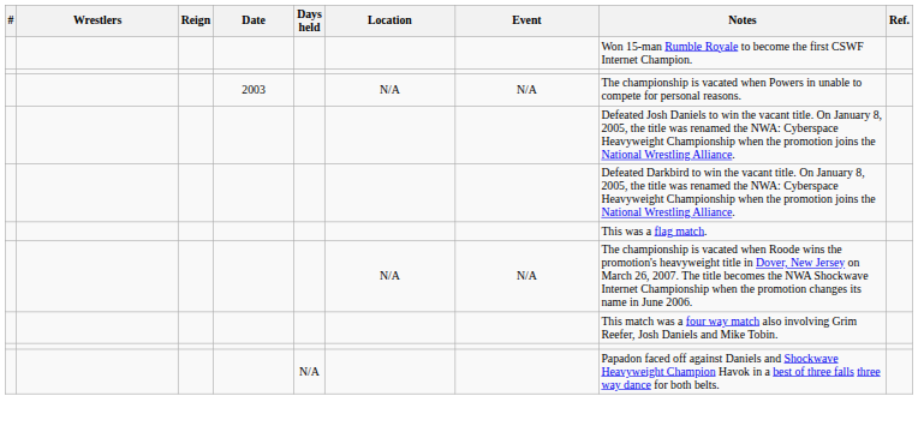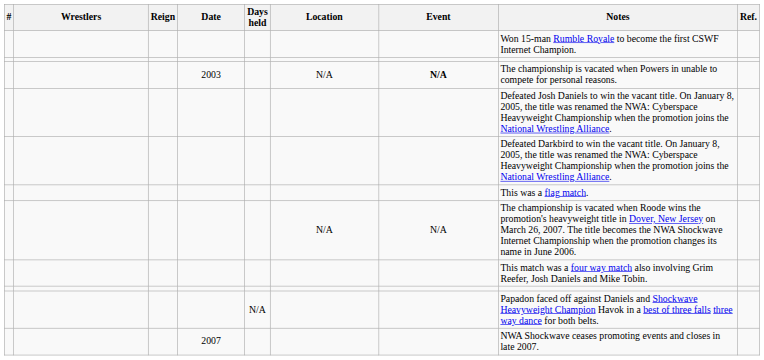 <table class="wikitable sortable" width=98% style="text-align:center;">
 <tr>
 <th width=0%>#</th>
 <th width=20%>Wrestlers</th>
 <th width=0%>Reign</th>
 <th width=10%>Date</th>
 <th width=0%>Days<br>held</th>
 <th width=16%>Location</th>
 <th width=18%>Event</th>
 <th width=60% class="unsortable">Notes</th>
 <th width=0% class="unsortable">Ref.</th>
 </tr>
 <tr>
 <td></td>
 <td></td>
 <td></td>
 <td></td>
 <td></td>
 <td></td>
 <td></td>
 <td align="left">Won 15-man <a href='#'>Rumble Royale</a> to become the first CSWF Internet Champion.</td>
 <td align="left"></td>
 </tr>
 <tr>
 <td></td>
 <td></td>
 <td></td>
 <td></td>
 <td></td>
 <td></td>
 <td></td>
 <td align="left"></td>
 <td align="left"></td>
 </tr>
 <tr>
 <td></td>
 <td></td>
 <td></td>
 <td>2003</td>
 <td></td>
 <td>N/A</td>
-<td>N/A</td>
+<td><strong>N/A</strong></td>
 <td align="left">The championship is vacated when Powers in unable to compete for personal reasons.</td>
 <td align="left"></td>
 </tr>
 <tr>
 <td></td>
 <td></td>
 <td></td>
 <td></td>
 <td></td>
 <td></td>
 <td></td>
 <td align="left">Defeated Josh Daniels to win the vacant title. On January 8, 2005, the title was renamed the NWA: Cyberspace Heavyweight Championship when the promotion joins the <a href='#'>National Wrestling Alliance</a>.</td>
 <td align="left"></td>
 </tr>
 <tr>
 <td></td>
 <td></td>
 <td></td>
 <td></td>
 <td></td>
 <td></td>
 <td></td>
 <td align="left">Defeated Darkbird to win the vacant title. On January 8, 2005, the title was renamed the NWA: Cyberspace Heavyweight Championship when the promotion joins the <a href='#'>National Wrestling Alliance</a>.</td>
 <td align="left"></td>
 </tr>
 <tr>
 <td></td>
 <td></td>
 <td></td>
 <td></td>
 <td></td>
 <td></td>
 <td></td>
 <td align="left">This was a <a href='#'>flag match</a>.</td>
 <td align="left"></td>
 </tr>
 <tr>
 <td></td>
 <td></td>
 <td></td>
 <td></td>
 <td></td>
 <td>N/A</td>
 <td>N/A</td>
 <td align="left">The championship is vacated when Roode wins the promotion's heavyweight title in <a href='#'>Dover, New Jersey</a> on March 26, 2007. The title becomes the NWA Shockwave Internet Championship when the promotion changes its name in June 2006.</td>
 <td align="left"></td>
 </tr>
 <tr>
 <td></td>
 <td></td>
 <td></td>
 <td></td>
 <td></td>
 <td></td>
 <td></td>
 <td align="left">This match was a <a href='#'>four way match</a> also involving Grim Reefer, Josh Daniels and Mike Tobin.</td>
 <td align="left"></td>
 </tr>
 <tr>
 <td></td>
 <td></td>
 <td></td>
 <td></td>
 <td></td>
 <td></td>
 <td></td>
 <td align="left"></td>
 <td align="left"></td>
 </tr>
 <tr>
 <td></td>
 <td></td>
 <td></td>
 <td></td>
 <td>N/A</td>
 <td></td>
 <td></td>
 <td align="left">Papadon faced off against Daniels and <a href='#'>Shockwave Heavyweight Champion</a> Havok in a <a href='#'>best of three falls</a> <a href='#'>three way dance</a> for both belts.</td>
 <td align="left"></td>
 </tr>
+<tr>
+<td></td>
+<td></td>
+<td></td>
+<td>2007</td>
+<td></td>
+<td></td>
+<td></td>
+<td align="left">NWA Shockwave ceases promoting events and closes in late 2007.</td>
+<td align="left"></td>
+</tr>
 </table>
